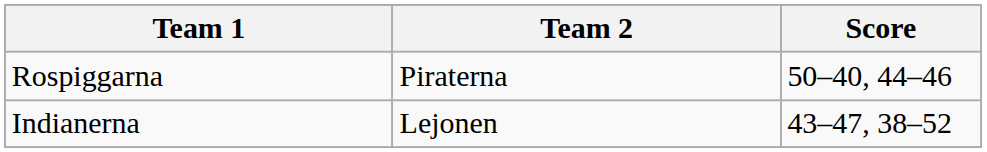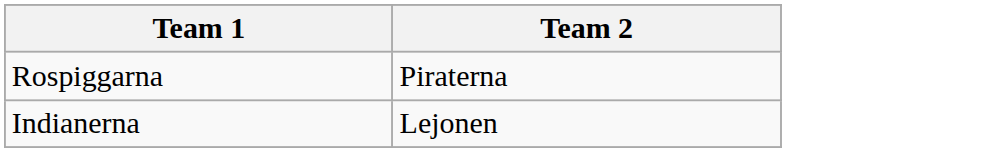 <table class="wikitable" style="font-size: 100%">
 <tr>
 <th width=200>Team 1</th>
 <th width=200>Team 2</th>
-<th width=100>Score</th>
 </tr>
 <tr>
 <td>Rospiggarna</td>
 <td>Piraterna</td>
-<td>50–40, 44–46</td>
 </tr>
 <tr>
 <td>Indianerna</td>
 <td>Lejonen</td>
-<td>43–47, 38–52</td>
 </tr>
 </table>
